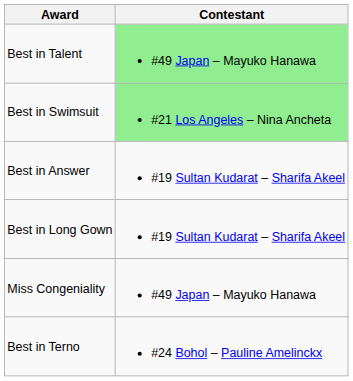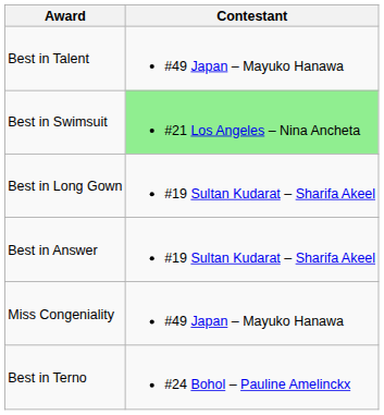 <table class="wikitable " style="font-size: 95%;">
 <tr>
 <th>Award</th>
 <th>Contestant</th>
 </tr>
 <tr>
 <td>Best in Talent</td>
-<td style="background: lightgreen;"><br><ul><li>#49 <a href='#'>Japan</a> – Mayuko Hanawa</li></ul></td>
+<td><br><ul><li>#49 <a href='#'>Japan</a> – Mayuko Hanawa</li></ul></td>
 </tr>
 <tr>
 <td>Best in Swimsuit</td>
 <td style="background: lightgreen;"><br><ul><li>#21 <a href='#'>Los Angeles</a> – Nina Ancheta</li></ul></td>
 </tr>
 <tr>
-<td>Best in Answer</td>
+<td>Best in Long Gown</td>
 <td><br><ul><li>#19 <a href='#'>Sultan Kudarat</a> – <a href='#'>Sharifa Akeel</a></li></ul></td>
 </tr>
 <tr>
-<td>Best in Long Gown</td>
+<td>Best in Answer</td>
 <td><br><ul><li>#19 <a href='#'>Sultan Kudarat</a> – <a href='#'>Sharifa Akeel</a></li></ul></td>
 </tr>
 <tr>
 <td>Miss Congeniality</td>
 <td><br><ul><li>#49 <a href='#'>Japan</a> – Mayuko Hanawa</li></ul></td>
 </tr>
 <tr>
 <td>Best in Terno</td>
 <td><br><ul><li>#24 <a href='#'>Bohol</a> – <a href='#'>Pauline Amelinckx</a></li></ul></td>
 </tr>
 </table>
